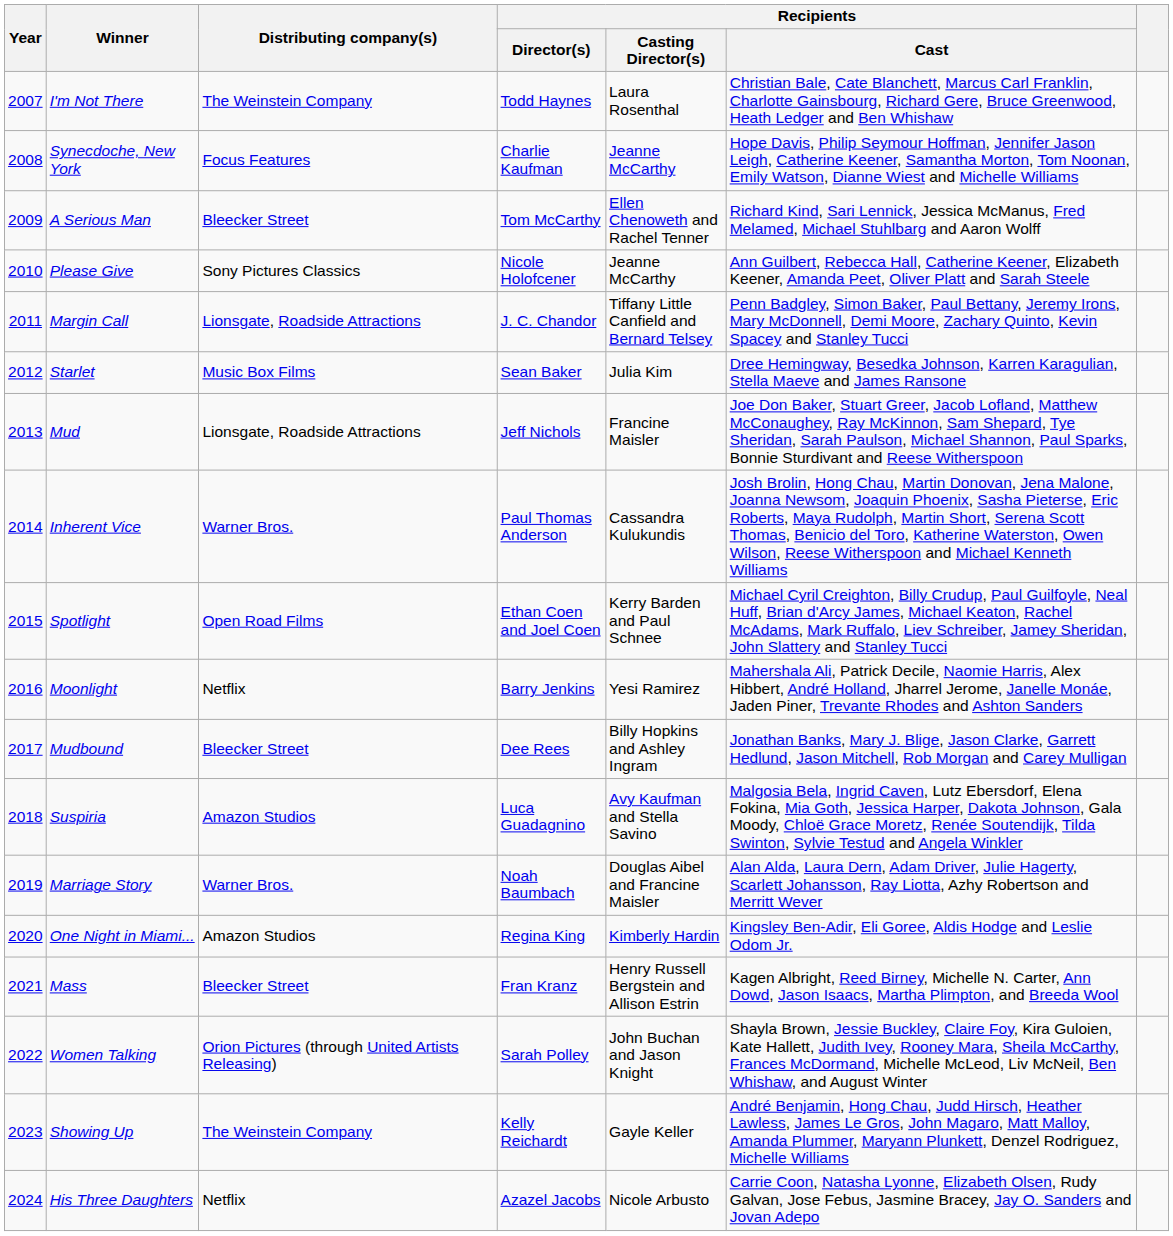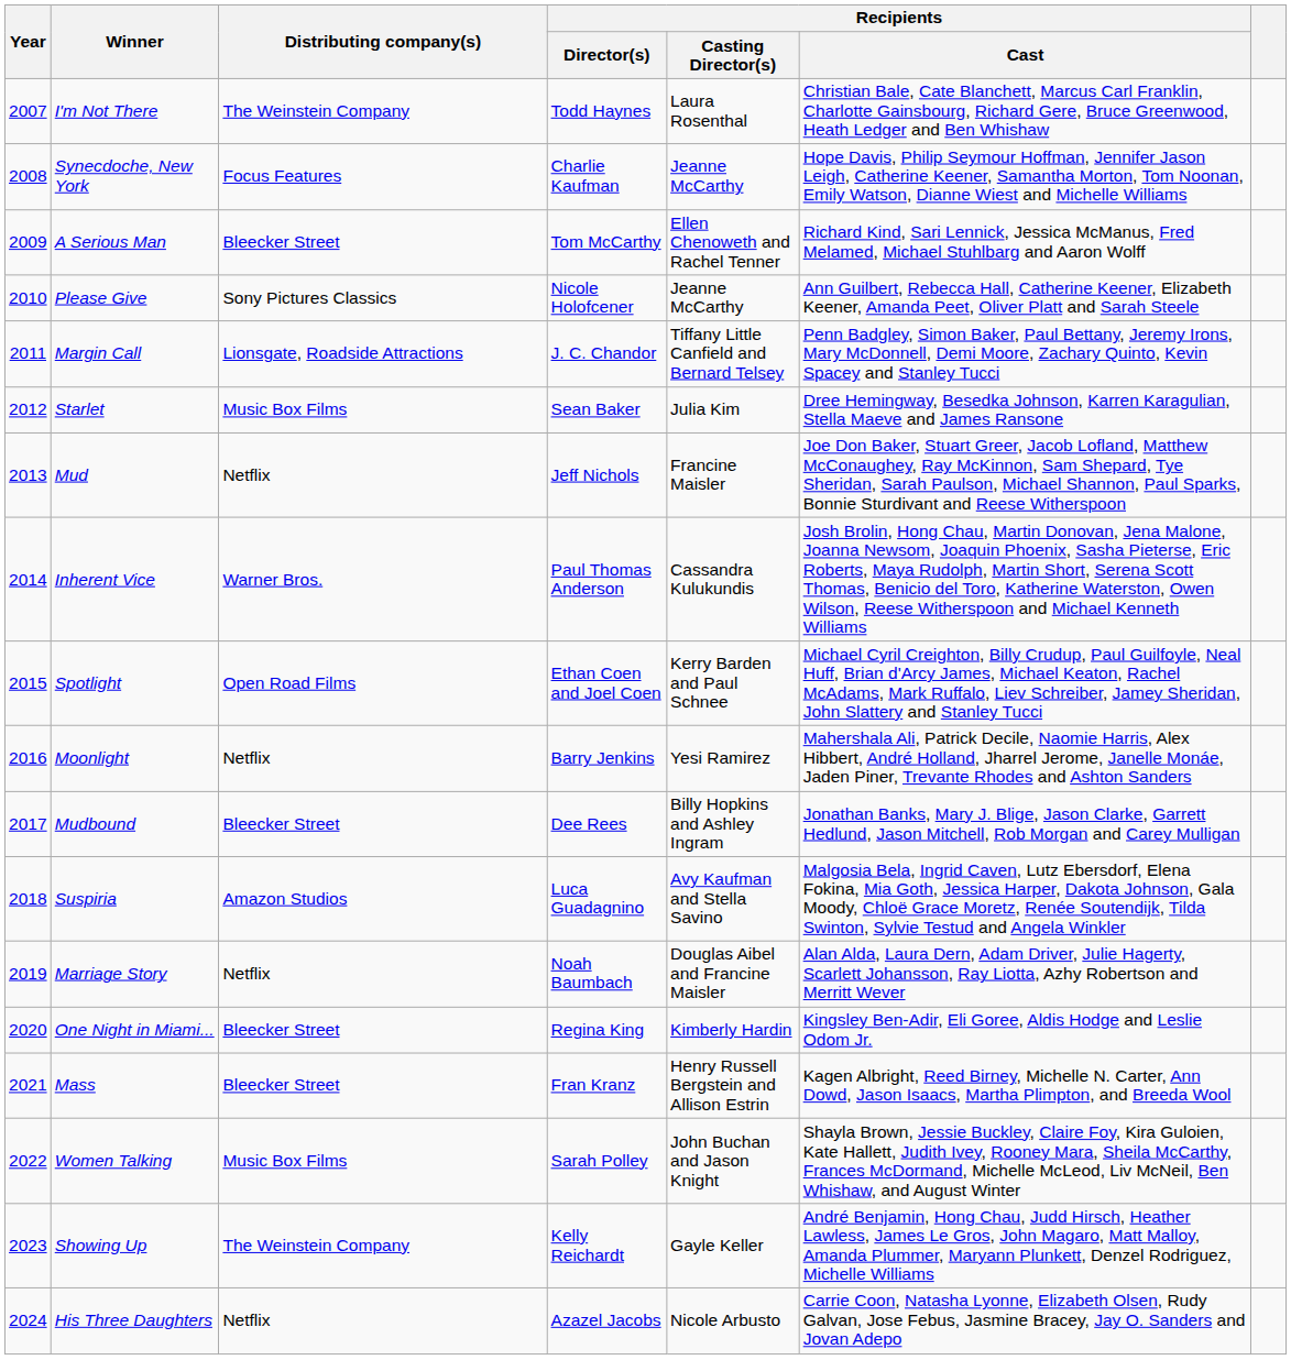 <table class="wikitable" width="95%" cellpadding="5">
 <tr>
 <th rowspan=2 width="30"><strong>Year</strong></th>
 <th rowspan=2 width="150"><strong>Winner</strong></th>
 <th rowspan=2 width="300"><strong>Distributing company(s)</strong></th>
 <th colspan=3 width="850"><strong>Recipients</strong></th>
 <th rowspan=2 width="25"><strong></strong></th>
 </tr>
 <tr>
 <th>Director(s)</th>
 <th>Casting Director(s)</th>
 <th>Cast</th>
 </tr>
 <tr>
 <td style="text-align:center;"><a href='#'>2007</a></td>
 <td><em><a href='#'>I'm Not There</a></em></td>
 <td><a href='#'>The Weinstein Company</a></td>
 <td><a href='#'>Todd Haynes</a></td>
 <td>Laura Rosenthal</td>
 <td><a href='#'>Christian Bale</a>, <a href='#'>Cate Blanchett</a>, <a href='#'>Marcus Carl Franklin</a>, <a href='#'>Charlotte Gainsbourg</a>, <a href='#'>Richard Gere</a>, <a href='#'>Bruce Greenwood</a>, <a href='#'>Heath Ledger</a> and <a href='#'>Ben Whishaw</a></td>
 <td></td>
 </tr>
 <tr>
 <td style="text-align:center;"><a href='#'>2008</a></td>
 <td><em><a href='#'>Synecdoche, New York</a></em></td>
 <td><a href='#'>Focus Features</a></td>
 <td><a href='#'>Charlie Kaufman</a></td>
 <td><a href='#'>Jeanne McCarthy</a></td>
 <td><a href='#'>Hope Davis</a>, <a href='#'>Philip Seymour Hoffman</a>, <a href='#'>Jennifer Jason Leigh</a>, <a href='#'>Catherine Keener</a>, <a href='#'>Samantha Morton</a>, <a href='#'>Tom Noonan</a>, <a href='#'>Emily Watson</a>, <a href='#'>Dianne Wiest</a> and <a href='#'>Michelle Williams</a></td>
 <td></td>
 </tr>
 <tr>
 <td style="text-align:center;"><a href='#'>2009</a></td>
 <td><em><a href='#'>A Serious Man</a></em></td>
 <td><a href='#'>Bleecker Street</a></td>
 <td><a href='#'>Tom McCarthy</a></td>
 <td><a href='#'>Ellen Chenoweth</a> and Rachel Tenner</td>
 <td><a href='#'>Richard Kind</a>, <a href='#'>Sari Lennick</a>, Jessica McManus, <a href='#'>Fred Melamed</a>, <a href='#'>Michael Stuhlbarg</a> and Aaron Wolff</td>
 <td></td>
 </tr>
 <tr>
 <td style="text-align:center;"><a href='#'>2010</a></td>
 <td><em><a href='#'>Please Give</a></em></td>
 <td>Sony Pictures Classics</td>
 <td><a href='#'>Nicole Holofcener</a></td>
 <td>Jeanne McCarthy</td>
 <td><a href='#'>Ann Guilbert</a>, <a href='#'>Rebecca Hall</a>, <a href='#'>Catherine Keener</a>, Elizabeth Keener, <a href='#'>Amanda Peet</a>, <a href='#'>Oliver Platt</a> and <a href='#'>Sarah Steele</a></td>
 <td></td>
 </tr>
 <tr>
 <td style="text-align:center;"><a href='#'>2011</a></td>
 <td><em><a href='#'>Margin Call</a></em></td>
 <td><a href='#'>Lionsgate</a>, <a href='#'>Roadside Attractions</a></td>
 <td><a href='#'>J. C. Chandor</a></td>
 <td>Tiffany Little Canfield and <a href='#'>Bernard Telsey</a></td>
 <td><a href='#'>Penn Badgley</a>, <a href='#'>Simon Baker</a>, <a href='#'>Paul Bettany</a>, <a href='#'>Jeremy Irons</a>, <a href='#'>Mary McDonnell</a>, <a href='#'>Demi Moore</a>, <a href='#'>Zachary Quinto</a>, <a href='#'>Kevin Spacey</a> and <a href='#'>Stanley Tucci</a></td>
 <td></td>
 </tr>
 <tr>
 <td style="text-align:center;"><a href='#'>2012</a></td>
 <td><em><a href='#'>Starlet</a></em></td>
 <td><a href='#'>Music Box Films</a></td>
 <td><a href='#'>Sean Baker</a></td>
 <td>Julia Kim</td>
 <td><a href='#'>Dree Hemingway</a>, <a href='#'>Besedka Johnson</a>, <a href='#'>Karren Karagulian</a>, <a href='#'>Stella Maeve</a> and <a href='#'>James Ransone</a></td>
 <td></td>
 </tr>
 <tr>
 <td style="text-align:center;"><a href='#'>2013</a></td>
 <td><em><a href='#'>Mud</a></em></td>
-<td>Lionsgate, Roadside Attractions</td>
+<td>Netflix</td>
 <td><a href='#'>Jeff Nichols</a></td>
 <td>Francine Maisler</td>
 <td><a href='#'>Joe Don Baker</a>, <a href='#'>Stuart Greer</a>, <a href='#'>Jacob Lofland</a>, <a href='#'>Matthew McConaughey</a>, <a href='#'>Ray McKinnon</a>, <a href='#'>Sam Shepard</a>, <a href='#'>Tye Sheridan</a>, <a href='#'>Sarah Paulson</a>, <a href='#'>Michael Shannon</a>, <a href='#'>Paul Sparks</a>, Bonnie Sturdivant and <a href='#'>Reese Witherspoon</a></td>
 <td><br></td>
 </tr>
 <tr>
 <td style="text-align:center;"><a href='#'>2014</a></td>
 <td><em><a href='#'>Inherent Vice</a></em></td>
 <td><a href='#'>Warner Bros.</a></td>
 <td><a href='#'>Paul Thomas Anderson</a></td>
 <td>Cassandra Kulukundis</td>
 <td><a href='#'>Josh Brolin</a>, <a href='#'>Hong Chau</a>, <a href='#'>Martin Donovan</a>, <a href='#'>Jena Malone</a>, <a href='#'>Joanna Newsom</a>, <a href='#'>Joaquin Phoenix</a>, <a href='#'>Sasha Pieterse</a>, <a href='#'>Eric Roberts</a>, <a href='#'>Maya Rudolph</a>, <a href='#'>Martin Short</a>, <a href='#'>Serena Scott Thomas</a>, <a href='#'>Benicio del Toro</a>, <a href='#'>Katherine Waterston</a>, <a href='#'>Owen Wilson</a>, <a href='#'>Reese Witherspoon</a> and <a href='#'>Michael Kenneth Williams</a></td>
 <td><br></td>
 </tr>
 <tr>
 <td style="text-align:center;"><a href='#'>2015</a></td>
 <td><em><a href='#'>Spotlight</a></em></td>
 <td><a href='#'>Open Road Films</a></td>
 <td><a href='#'>Ethan Coen and Joel Coen</a></td>
 <td>Kerry Barden and Paul Schnee</td>
 <td><a href='#'>Michael Cyril Creighton</a>, <a href='#'>Billy Crudup</a>, <a href='#'>Paul Guilfoyle</a>, <a href='#'>Neal Huff</a>, <a href='#'>Brian d'Arcy James</a>, <a href='#'>Michael Keaton</a>, <a href='#'>Rachel McAdams</a>, <a href='#'>Mark Ruffalo</a>, <a href='#'>Liev Schreiber</a>, <a href='#'>Jamey Sheridan</a>, <a href='#'>John Slattery</a> and <a href='#'>Stanley Tucci</a></td>
 <td></td>
 </tr>
 <tr>
 <td style="text-align:center;"><a href='#'>2016</a></td>
 <td><em><a href='#'>Moonlight</a></em></td>
 <td>Netflix</td>
 <td><a href='#'>Barry Jenkins</a></td>
 <td>Yesi Ramirez</td>
 <td><a href='#'>Mahershala Ali</a>, Patrick Decile, <a href='#'>Naomie Harris</a>, Alex Hibbert, <a href='#'>André Holland</a>, Jharrel Jerome, <a href='#'>Janelle Monáe</a>, Jaden Piner, <a href='#'>Trevante Rhodes</a> and <a href='#'>Ashton Sanders</a></td>
 <td></td>
 </tr>
 <tr>
 <td style="text-align:center;"><a href='#'>2017</a></td>
 <td><em><a href='#'>Mudbound</a></em></td>
 <td><a href='#'>Bleecker Street</a></td>
 <td><a href='#'>Dee Rees</a></td>
 <td>Billy Hopkins and Ashley Ingram</td>
 <td><a href='#'>Jonathan Banks</a>, <a href='#'>Mary J. Blige</a>, <a href='#'>Jason Clarke</a>, <a href='#'>Garrett Hedlund</a>, <a href='#'>Jason Mitchell</a>, <a href='#'>Rob Morgan</a> and <a href='#'>Carey Mulligan</a></td>
 <td></td>
 </tr>
 <tr>
 <td style="text-align:center;"><a href='#'>2018</a></td>
 <td><em><a href='#'>Suspiria</a></em></td>
 <td><a href='#'>Amazon Studios</a></td>
 <td><a href='#'>Luca Guadagnino</a></td>
 <td><a href='#'>Avy Kaufman</a> and Stella Savino</td>
 <td><a href='#'>Malgosia Bela</a>, <a href='#'>Ingrid Caven</a>, Lutz Ebersdorf, Elena Fokina, <a href='#'>Mia Goth</a>, <a href='#'>Jessica Harper</a>, <a href='#'>Dakota Johnson</a>, Gala Moody, <a href='#'>Chloë Grace Moretz</a>, <a href='#'>Renée Soutendijk</a>, <a href='#'>Tilda Swinton</a>, <a href='#'>Sylvie Testud</a> and <a href='#'>Angela Winkler</a></td>
 <td></td>
 </tr>
 <tr>
 <td style="text-align:center;"><a href='#'>2019</a></td>
 <td><em><a href='#'>Marriage Story</a></em></td>
-<td><a href='#'>Warner Bros.</a></td>
+<td>Netflix</td>
 <td><a href='#'>Noah Baumbach</a></td>
 <td>Douglas Aibel and Francine Maisler</td>
 <td><a href='#'>Alan Alda</a>, <a href='#'>Laura Dern</a>, <a href='#'>Adam Driver</a>, <a href='#'>Julie Hagerty</a>, <a href='#'>Scarlett Johansson</a>, <a href='#'>Ray Liotta</a>, Azhy Robertson and <a href='#'>Merritt Wever</a></td>
 <td><br></td>
 </tr>
 <tr>
 <td style="text-align:center;"><a href='#'>2020</a></td>
 <td><em><a href='#'>One Night in Miami...</a></em></td>
-<td>Amazon Studios</td>
+<td><a href='#'>Bleecker Street</a></td>
 <td><a href='#'>Regina King</a></td>
 <td><a href='#'>Kimberly Hardin</a></td>
 <td><a href='#'>Kingsley Ben-Adir</a>, <a href='#'>Eli Goree</a>, <a href='#'>Aldis Hodge</a> and <a href='#'>Leslie Odom Jr.</a></td>
 <td></td>
 </tr>
 <tr>
 <td style="text-align:center;"><a href='#'>2021</a></td>
 <td><em><a href='#'>Mass</a></em></td>
 <td><a href='#'>Bleecker Street</a></td>
 <td><a href='#'>Fran Kranz</a></td>
 <td>Henry Russell Bergstein and Allison Estrin</td>
 <td>Kagen Albright, <a href='#'>Reed Birney</a>, Michelle N. Carter, <a href='#'>Ann Dowd</a>, <a href='#'>Jason Isaacs</a>, <a href='#'>Martha Plimpton</a>, and <a href='#'>Breeda Wool</a></td>
 <td></td>
 </tr>
 <tr>
 <td style="text-align:center;"><a href='#'>2022</a></td>
 <td><em><a href='#'>Women Talking</a></em></td>
-<td><a href='#'>Orion Pictures</a> (through <a href='#'>United Artists Releasing</a>)</td>
+<td><a href='#'>Music Box Films</a></td>
 <td><a href='#'>Sarah Polley</a></td>
 <td>John Buchan and Jason Knight</td>
 <td>Shayla Brown, <a href='#'>Jessie Buckley</a>, <a href='#'>Claire Foy</a>, Kira Guloien, Kate Hallett, <a href='#'>Judith Ivey</a>, <a href='#'>Rooney Mara</a>, <a href='#'>Sheila McCarthy</a>, <a href='#'>Frances McDormand</a>, Michelle McLeod, Liv McNeil, <a href='#'>Ben Whishaw</a>, and August Winter</td>
 <td></td>
 </tr>
 <tr>
 <td style="text-align:center;"><a href='#'>2023</a></td>
 <td><em><a href='#'>Showing Up</a></em></td>
 <td><a href='#'>The Weinstein Company</a></td>
 <td><a href='#'>Kelly Reichardt</a></td>
 <td>Gayle Keller</td>
 <td><a href='#'>André Benjamin</a>, <a href='#'>Hong Chau</a>, <a href='#'>Judd Hirsch</a>, <a href='#'>Heather Lawless</a>, <a href='#'>James Le Gros</a>, <a href='#'>John Magaro</a>, <a href='#'>Matt Malloy</a>, <a href='#'>Amanda Plummer</a>, <a href='#'>Maryann Plunkett</a>, Denzel Rodriguez, <a href='#'>Michelle Williams</a></td>
 <td></td>
 </tr>
 <tr>
 <td style="text-align:center;"><a href='#'>2024</a></td>
 <td><em><a href='#'>His Three Daughters</a></em></td>
 <td>Netflix</td>
 <td><a href='#'>Azazel Jacobs</a></td>
 <td>Nicole Arbusto</td>
 <td><a href='#'>Carrie Coon</a>, <a href='#'>Natasha Lyonne</a>, <a href='#'>Elizabeth Olsen</a>, Rudy Galvan, Jose Febus, Jasmine Bracey, <a href='#'>Jay O. Sanders</a> and <a href='#'>Jovan Adepo</a></td>
 <td></td>
 </tr>
 </table>
